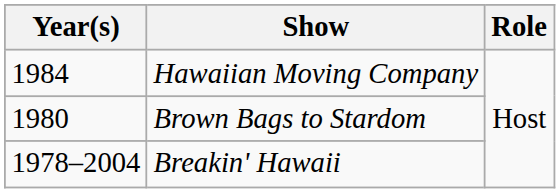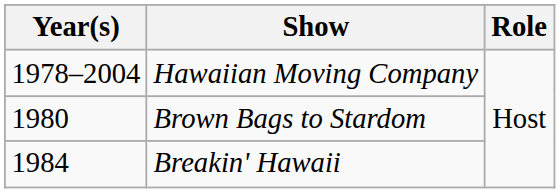 <table class="wikitable">
 <tr>
 <th>Year(s)</th>
 <th>Show</th>
 <th>Role</th>
 </tr>
 <tr>
-<td align="left">1984</td>
+<td align="left">1978–2004</td>
 <td><em>Hawaiian Moving Company</em></td>
 <td rowspan="3" align="center">Host</td>
 </tr>
 <tr>
 <td align="left">1980</td>
 <td><em>Brown Bags to Stardom</em></td>
 </tr>
 <tr>
-<td align="left">1978–2004</td>
+<td align="left">1984</td>
 <td><em>Breakin' Hawaii</em></td>
 </tr>
 </table>
